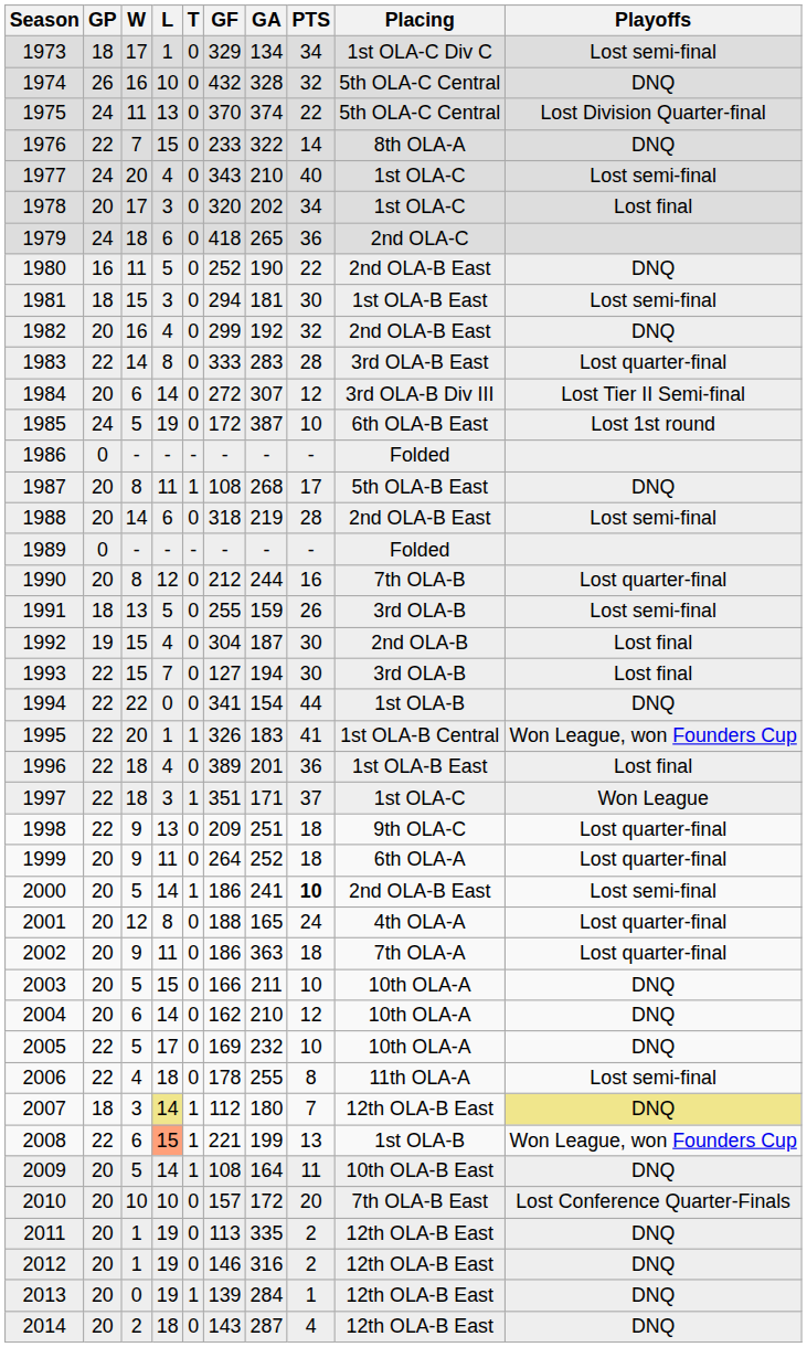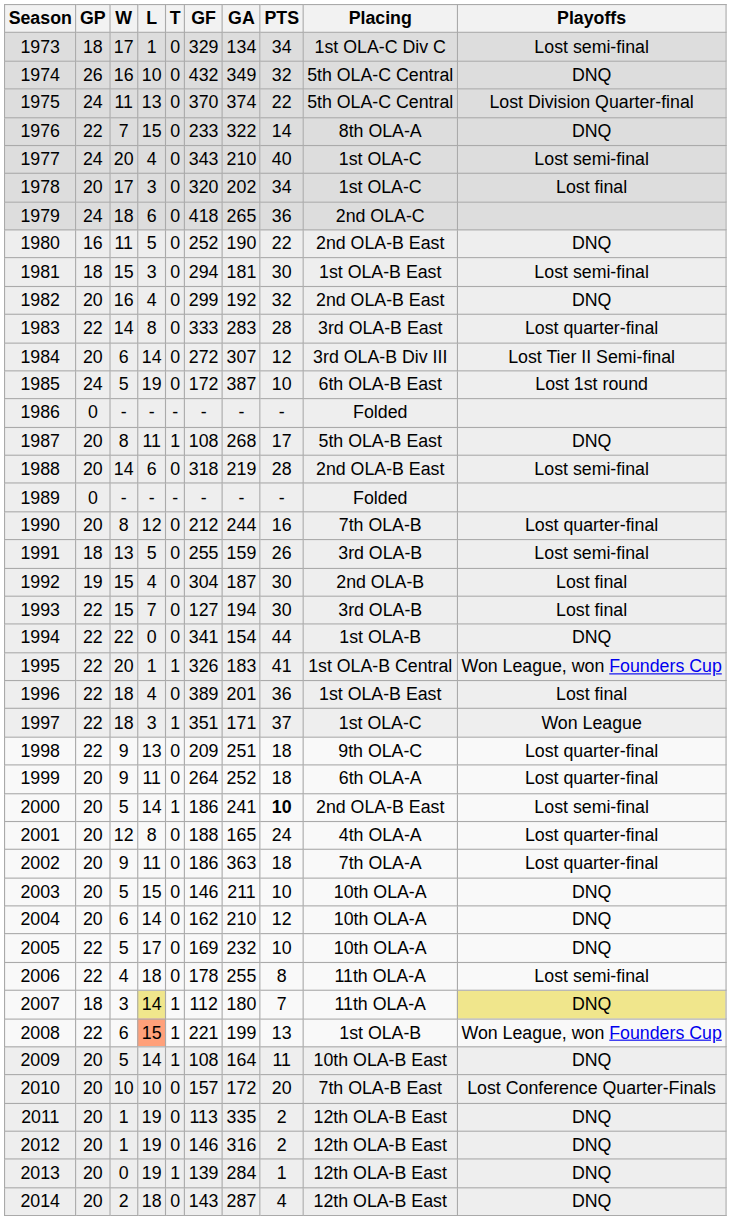 <table class="wikitable" style="text-align:center">
 <tr>
 <th>Season</th>
 <th>GP</th>
 <th>W</th>
 <th>L</th>
 <th>T</th>
 <th>GF</th>
 <th>GA</th>
 <th>PTS</th>
 <th>Placing</th>
 <th>Playoffs</th>
 </tr>
 <tr bgcolor="#dddddd">
 <td>1973</td>
 <td>18</td>
 <td>17</td>
 <td>1</td>
 <td>0</td>
 <td>329</td>
 <td>134</td>
 <td>34</td>
 <td>1st OLA-C Div C</td>
 <td>Lost semi-final</td>
 </tr>
 <tr bgcolor="#dddddd">
 <td>1974</td>
 <td>26</td>
 <td>16</td>
 <td>10</td>
 <td>0</td>
 <td>432</td>
-<td>328</td>
+<td>349</td>
 <td>32</td>
 <td>5th OLA-C Central</td>
 <td>DNQ</td>
 </tr>
 <tr bgcolor="#dddddd">
 <td>1975</td>
 <td>24</td>
 <td>11</td>
 <td>13</td>
 <td>0</td>
 <td>370</td>
 <td>374</td>
 <td>22</td>
 <td>5th OLA-C Central</td>
 <td>Lost Division Quarter-final</td>
 </tr>
 <tr bgcolor="#dddddd">
 <td>1976</td>
 <td>22</td>
 <td>7</td>
 <td>15</td>
 <td>0</td>
 <td>233</td>
 <td>322</td>
 <td>14</td>
 <td>8th OLA-A</td>
 <td>DNQ</td>
 </tr>
 <tr bgcolor="#dddddd">
 <td>1977</td>
 <td>24</td>
 <td>20</td>
 <td>4</td>
 <td>0</td>
 <td>343</td>
 <td>210</td>
 <td>40</td>
 <td>1st OLA-C</td>
 <td>Lost semi-final</td>
 </tr>
 <tr bgcolor="#dddddd">
 <td>1978</td>
 <td>20</td>
 <td>17</td>
 <td>3</td>
 <td>0</td>
 <td>320</td>
 <td>202</td>
 <td>34</td>
 <td>1st OLA-C</td>
 <td>Lost final</td>
 </tr>
 <tr bgcolor="#dddddd">
 <td>1979</td>
 <td>24</td>
 <td>18</td>
 <td>6</td>
 <td>0</td>
 <td>418</td>
 <td>265</td>
 <td>36</td>
 <td>2nd OLA-C</td>
 <td></td>
 </tr>
 <tr bgcolor="#eeeeee">
 <td>1980</td>
 <td>16</td>
 <td>11</td>
 <td>5</td>
 <td>0</td>
 <td>252</td>
 <td>190</td>
 <td>22</td>
 <td>2nd OLA-B East</td>
 <td>DNQ</td>
 </tr>
 <tr bgcolor="#eeeeee">
 <td>1981</td>
 <td>18</td>
 <td>15</td>
 <td>3</td>
 <td>0</td>
 <td>294</td>
 <td>181</td>
 <td>30</td>
 <td>1st OLA-B East</td>
 <td>Lost semi-final</td>
 </tr>
 <tr bgcolor="#eeeeee">
 <td>1982</td>
 <td>20</td>
 <td>16</td>
 <td>4</td>
 <td>0</td>
 <td>299</td>
 <td>192</td>
 <td>32</td>
 <td>2nd OLA-B East</td>
 <td>DNQ</td>
 </tr>
 <tr bgcolor="#eeeeee">
 <td>1983</td>
 <td>22</td>
 <td>14</td>
 <td>8</td>
 <td>0</td>
 <td>333</td>
 <td>283</td>
 <td>28</td>
 <td>3rd OLA-B East</td>
 <td>Lost quarter-final</td>
 </tr>
 <tr bgcolor="#eeeeee">
 <td>1984</td>
 <td>20</td>
 <td>6</td>
 <td>14</td>
 <td>0</td>
 <td>272</td>
 <td>307</td>
 <td>12</td>
 <td>3rd OLA-B Div III</td>
 <td>Lost Tier II Semi-final</td>
 </tr>
 <tr bgcolor="#eeeeee">
 <td>1985</td>
 <td>24</td>
 <td>5</td>
 <td>19</td>
 <td>0</td>
 <td>172</td>
 <td>387</td>
 <td>10</td>
 <td>6th OLA-B East</td>
 <td>Lost 1st round</td>
 </tr>
 <tr bgcolor="#eeeeee">
 <td>1986</td>
 <td>0</td>
 <td>-</td>
 <td>-</td>
 <td>-</td>
 <td>-</td>
 <td>-</td>
 <td>-</td>
 <td>Folded</td>
 <td></td>
 </tr>
 <tr bgcolor="#eeeeee">
 <td>1987</td>
 <td>20</td>
 <td>8</td>
 <td>11</td>
 <td>1</td>
 <td>108</td>
 <td>268</td>
 <td>17</td>
 <td>5th OLA-B East</td>
 <td>DNQ</td>
 </tr>
 <tr bgcolor="#eeeeee">
 <td>1988</td>
 <td>20</td>
 <td>14</td>
 <td>6</td>
 <td>0</td>
 <td>318</td>
 <td>219</td>
 <td>28</td>
 <td>2nd OLA-B East</td>
 <td>Lost semi-final</td>
 </tr>
 <tr bgcolor="#eeeeee">
 <td>1989</td>
 <td>0</td>
 <td>-</td>
 <td>-</td>
 <td>-</td>
 <td>-</td>
 <td>-</td>
 <td>-</td>
 <td>Folded</td>
 <td></td>
 </tr>
 <tr bgcolor="#eeeeee">
 <td>1990</td>
 <td>20</td>
 <td>8</td>
 <td>12</td>
 <td>0</td>
 <td>212</td>
 <td>244</td>
 <td>16</td>
 <td>7th OLA-B</td>
 <td>Lost quarter-final</td>
 </tr>
 <tr bgcolor="#eeeeee">
 <td>1991</td>
 <td>18</td>
 <td>13</td>
 <td>5</td>
 <td>0</td>
 <td>255</td>
 <td>159</td>
 <td>26</td>
 <td>3rd OLA-B</td>
 <td>Lost semi-final</td>
 </tr>
 <tr bgcolor="#eeeeee">
 <td>1992</td>
 <td>19</td>
 <td>15</td>
 <td>4</td>
 <td>0</td>
 <td>304</td>
 <td>187</td>
 <td>30</td>
 <td>2nd OLA-B</td>
 <td>Lost final</td>
 </tr>
 <tr bgcolor="#eeeeee">
 <td>1993</td>
 <td>22</td>
 <td>15</td>
 <td>7</td>
 <td>0</td>
 <td>127</td>
 <td>194</td>
 <td>30</td>
 <td>3rd OLA-B</td>
 <td>Lost final</td>
 </tr>
 <tr bgcolor="#eeeeee">
 <td>1994</td>
 <td>22</td>
 <td>22</td>
 <td>0</td>
 <td>0</td>
 <td>341</td>
 <td>154</td>
 <td>44</td>
 <td>1st OLA-B</td>
 <td>DNQ</td>
 </tr>
 <tr bgcolor="#eeeeee">
 <td>1995</td>
 <td>22</td>
 <td>20</td>
 <td>1</td>
 <td>1</td>
 <td>326</td>
 <td>183</td>
 <td>41</td>
 <td>1st OLA-B Central</td>
 <td>Won League, won <a href='#'>Founders Cup</a></td>
 </tr>
 <tr bgcolor="#eeeeee">
 <td>1996</td>
 <td>22</td>
 <td>18</td>
 <td>4</td>
 <td>0</td>
 <td>389</td>
 <td>201</td>
 <td>36</td>
 <td>1st OLA-B East</td>
 <td>Lost final</td>
 </tr>
 <tr bgcolor="#eeeeee">
 <td>1997</td>
 <td>22</td>
 <td>18</td>
 <td>3</td>
 <td>1</td>
 <td>351</td>
 <td>171</td>
 <td>37</td>
 <td>1st OLA-C</td>
 <td>Won League</td>
 </tr>
 <tr>
 <td>1998</td>
 <td>22</td>
 <td>9</td>
 <td>13</td>
 <td>0</td>
 <td>209</td>
 <td>251</td>
 <td>18</td>
 <td>9th OLA-C</td>
 <td>Lost quarter-final</td>
 </tr>
 <tr>
 <td>1999</td>
 <td>20</td>
 <td>9</td>
 <td>11</td>
 <td>0</td>
 <td>264</td>
 <td>252</td>
 <td>18</td>
 <td>6th OLA-A</td>
 <td>Lost quarter-final</td>
 </tr>
 <tr>
 <td>2000</td>
 <td>20</td>
 <td>5</td>
 <td>14</td>
 <td>1</td>
 <td>186</td>
 <td>241</td>
 <td><strong>10</strong></td>
 <td>2nd OLA-B East</td>
 <td>Lost semi-final</td>
 </tr>
 <tr>
 <td>2001</td>
 <td>20</td>
 <td>12</td>
 <td>8</td>
 <td>0</td>
 <td>188</td>
 <td>165</td>
 <td>24</td>
 <td>4th OLA-A</td>
 <td>Lost quarter-final</td>
 </tr>
 <tr>
 <td>2002</td>
 <td>20</td>
 <td>9</td>
 <td>11</td>
 <td>0</td>
 <td>186</td>
 <td>363</td>
 <td>18</td>
 <td>7th OLA-A</td>
 <td>Lost quarter-final</td>
 </tr>
 <tr>
 <td>2003</td>
 <td>20</td>
 <td>5</td>
 <td>15</td>
 <td>0</td>
-<td>166</td>
+<td>146</td>
 <td>211</td>
 <td>10</td>
 <td>10th OLA-A</td>
 <td>DNQ</td>
 </tr>
 <tr>
 <td>2004</td>
 <td>20</td>
 <td>6</td>
 <td>14</td>
 <td>0</td>
 <td>162</td>
 <td>210</td>
 <td>12</td>
 <td>10th OLA-A</td>
 <td>DNQ</td>
 </tr>
 <tr>
 <td>2005</td>
 <td>22</td>
 <td>5</td>
 <td>17</td>
 <td>0</td>
 <td>169</td>
 <td>232</td>
 <td>10</td>
 <td>10th OLA-A</td>
 <td>DNQ</td>
 </tr>
 <tr>
 <td>2006</td>
 <td>22</td>
 <td>4</td>
 <td>18</td>
 <td>0</td>
 <td>178</td>
 <td>255</td>
 <td>8</td>
 <td>11th OLA-A</td>
 <td>Lost semi-final</td>
 </tr>
 <tr>
 <td>2007</td>
 <td>18</td>
 <td>3</td>
 <td style="background: khaki;">14</td>
 <td>1</td>
 <td>112</td>
 <td>180</td>
 <td>7</td>
-<td>12th OLA-B East</td>
+<td>11th OLA-A</td>
 <td style="background: khaki;">DNQ</td>
 </tr>
 <tr>
 <td>2008</td>
 <td>22</td>
 <td>6</td>
 <td style="background: lightsalmon;">15</td>
 <td>1</td>
 <td>221</td>
 <td>199</td>
 <td>13</td>
 <td>1st OLA-B</td>
 <td>Won League, won <a href='#'>Founders Cup</a></td>
 </tr>
 <tr bgcolor="#eeeeee">
 <td>2009</td>
 <td>20</td>
 <td>5</td>
 <td>14</td>
 <td>1</td>
 <td>108</td>
 <td>164</td>
 <td>11</td>
 <td>10th OLA-B East</td>
 <td>DNQ</td>
 </tr>
 <tr bgcolor="#eeeeee">
 <td>2010</td>
 <td>20</td>
 <td>10</td>
 <td>10</td>
 <td>0</td>
 <td>157</td>
 <td>172</td>
 <td>20</td>
 <td>7th OLA-B East</td>
 <td>Lost Conference Quarter-Finals</td>
 </tr>
 <tr bgcolor="#eeeeee">
 <td>2011</td>
 <td>20</td>
 <td>1</td>
 <td>19</td>
 <td>0</td>
 <td>113</td>
 <td>335</td>
 <td>2</td>
 <td>12th OLA-B East</td>
 <td>DNQ</td>
 </tr>
 <tr bgcolor="#eeeeee">
 <td>2012</td>
 <td>20</td>
 <td>1</td>
 <td>19</td>
 <td>0</td>
 <td>146</td>
 <td>316</td>
 <td>2</td>
 <td>12th OLA-B East</td>
 <td>DNQ</td>
 </tr>
 <tr bgcolor="#eeeeee">
 <td>2013</td>
 <td>20</td>
 <td>0</td>
 <td>19</td>
 <td>1</td>
 <td>139</td>
 <td>284</td>
 <td>1</td>
 <td>12th OLA-B East</td>
 <td>DNQ</td>
 </tr>
 <tr bgcolor="#eeeeee">
 <td>2014</td>
 <td>20</td>
 <td>2</td>
 <td>18</td>
 <td>0</td>
 <td>143</td>
 <td>287</td>
 <td>4</td>
 <td>12th OLA-B East</td>
 <td>DNQ</td>
 </tr>
 </table>
